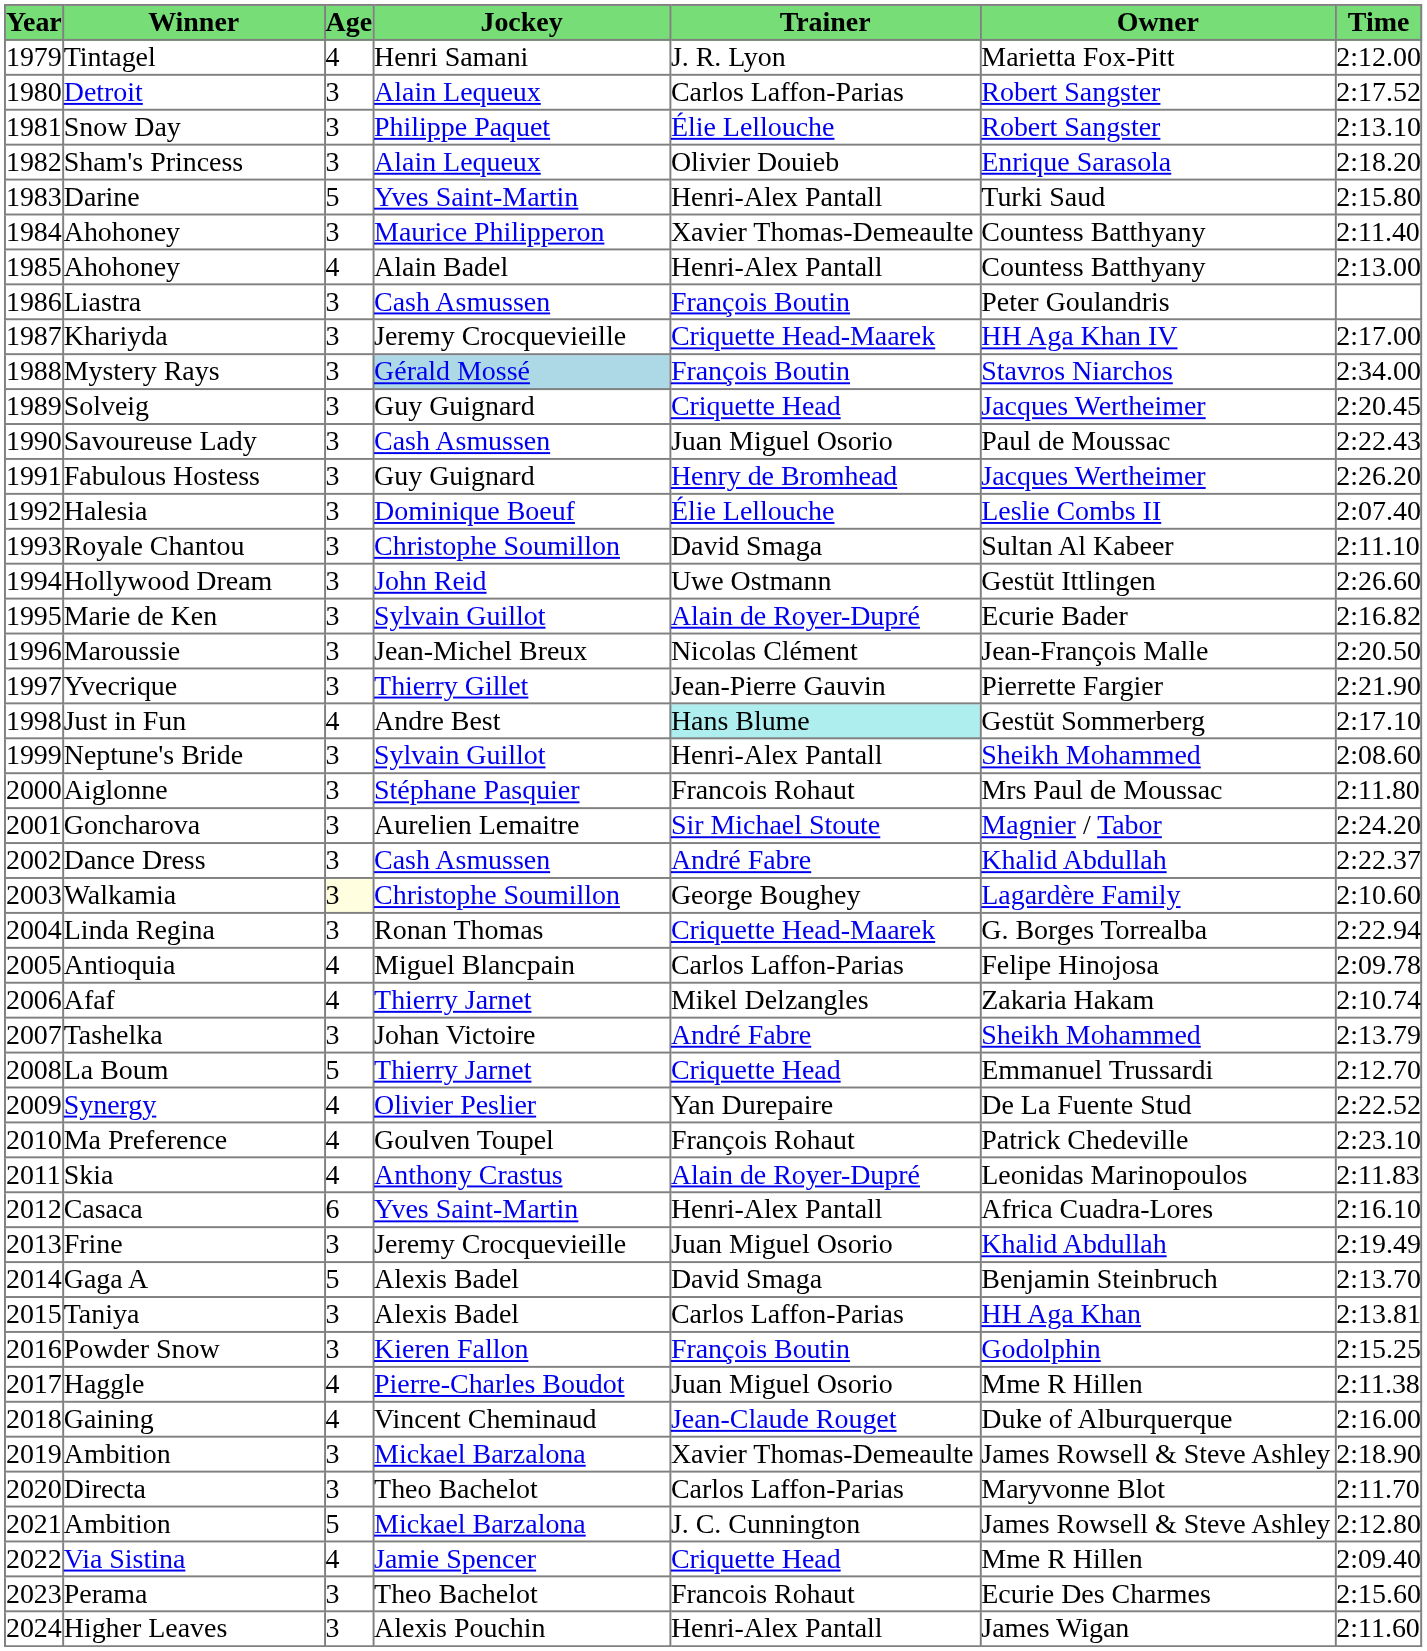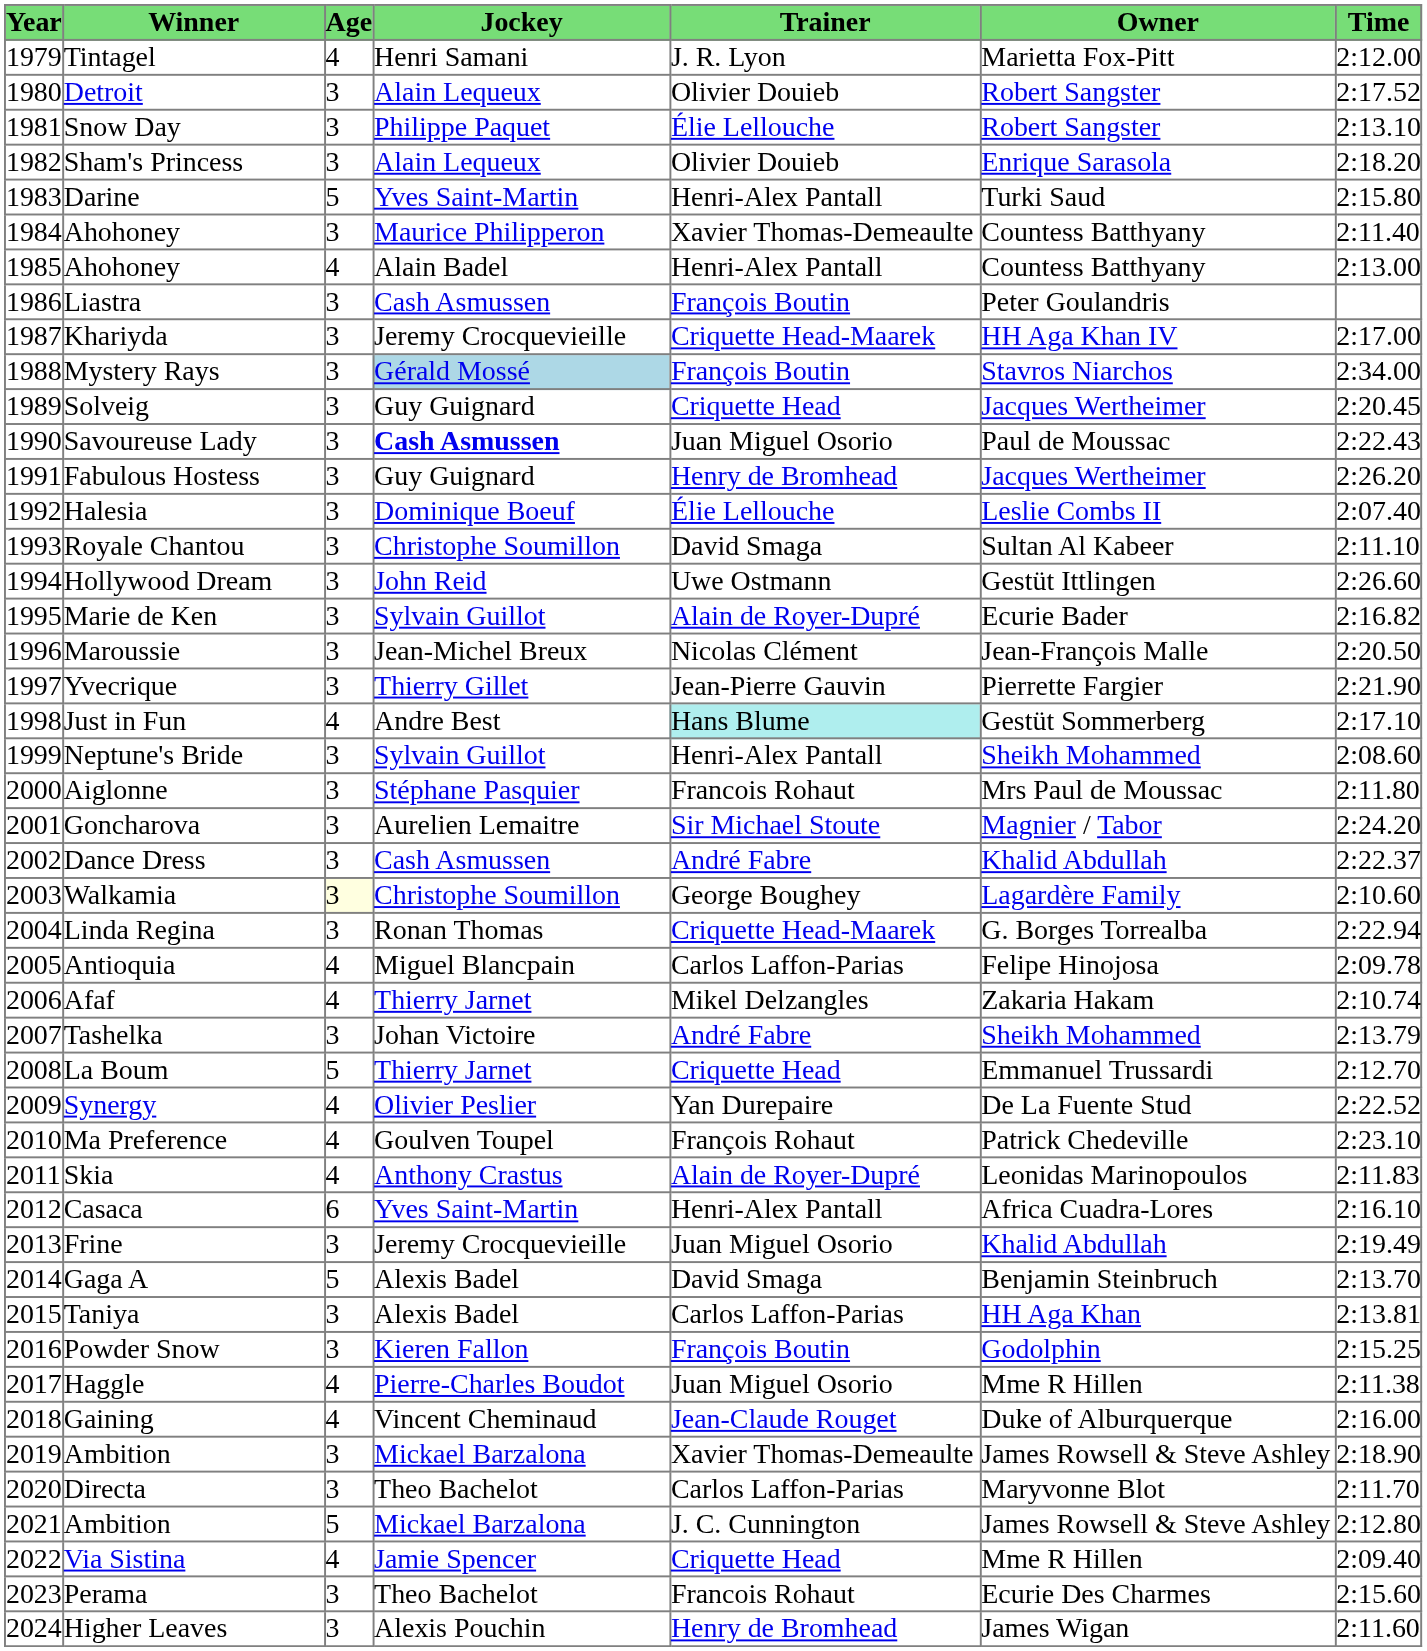 <table class = "sortable" | border="1" cellpadding="0" style="border-collapse: collapse; font-size:90%">
 <tr bgcolor="#77dd77" align="center">
 <th>Year</th>
 <th>Winner</th>
 <th>Age</th>
 <th>Jockey</th>
 <th>Trainer</th>
 <th>Owner</th>
 <th>Time</th>
 </tr>
 <tr>
 <td>1979</td>
 <td width=134px>Tintagel</td>
 <td>4</td>
 <td width=152px>Henri Samani</td>
 <td width=159px>J. R. Lyon</td>
 <td width=182px>Marietta Fox-Pitt</td>
 <td>2:12.00</td>
 </tr>
 <tr>
 <td>1980</td>
 <td><a href='#'>Detroit</a></td>
 <td>3</td>
 <td><a href='#'>Alain Lequeux</a></td>
-<td>Carlos Laffon-Parias</td>
+<td>Olivier Douieb</td>
 <td><a href='#'>Robert Sangster</a></td>
 <td>2:17.52</td>
 </tr>
 <tr>
 <td>1981</td>
 <td>Snow Day</td>
 <td>3</td>
 <td><a href='#'>Philippe Paquet</a></td>
 <td><a href='#'>Élie Lellouche</a></td>
 <td><a href='#'>Robert Sangster</a></td>
 <td>2:13.10</td>
 </tr>
 <tr>
 <td>1982</td>
 <td>Sham's Princess</td>
 <td>3</td>
 <td><a href='#'>Alain Lequeux</a></td>
 <td>Olivier Douieb</td>
 <td><a href='#'>Enrique Sarasola</a></td>
 <td>2:18.20</td>
 </tr>
 <tr>
 <td>1983</td>
 <td>Darine</td>
 <td>5</td>
 <td><a href='#'>Yves Saint-Martin</a></td>
 <td>Henri-Alex Pantall</td>
 <td>Turki Saud</td>
 <td>2:15.80</td>
 </tr>
 <tr>
 <td>1984</td>
 <td>Ahohoney</td>
 <td>3</td>
 <td><a href='#'>Maurice Philipperon</a></td>
 <td>Xavier Thomas-Demeaulte</td>
 <td>Countess Batthyany</td>
 <td>2:11.40</td>
 </tr>
 <tr>
 <td>1985</td>
 <td>Ahohoney</td>
 <td>4</td>
 <td>Alain Badel</td>
 <td>Henri-Alex Pantall</td>
 <td>Countess Batthyany</td>
 <td>2:13.00</td>
 </tr>
 <tr>
 <td>1986</td>
 <td>Liastra</td>
 <td>3</td>
 <td><a href='#'>Cash Asmussen</a></td>
 <td><a href='#'>François Boutin</a></td>
 <td>Peter Goulandris</td>
 <td></td>
 </tr>
 <tr>
 <td>1987</td>
 <td>Khariyda</td>
 <td>3</td>
 <td>Jeremy Crocquevieille</td>
 <td><a href='#'>Criquette Head-Maarek</a></td>
 <td><a href='#'>HH Aga Khan IV</a></td>
 <td>2:17.00</td>
 </tr>
 <tr>
 <td>1988</td>
 <td>Mystery Rays</td>
 <td>3</td>
 <td style="background: lightblue;"><a href='#'>Gérald Mossé</a></td>
 <td><a href='#'>François Boutin</a></td>
 <td><a href='#'>Stavros Niarchos</a></td>
 <td>2:34.00</td>
 </tr>
 <tr>
 <td>1989</td>
 <td>Solveig</td>
 <td>3</td>
 <td>Guy Guignard</td>
 <td><a href='#'>Criquette Head</a></td>
 <td><a href='#'>Jacques Wertheimer</a></td>
 <td>2:20.45</td>
 </tr>
 <tr>
 <td>1990</td>
 <td>Savoureuse Lady</td>
 <td>3</td>
-<td><a href='#'>Cash Asmussen</a></td>
+<td><strong><a href='#'>Cash Asmussen</a></strong></td>
 <td>Juan Miguel Osorio</td>
 <td>Paul de Moussac</td>
 <td>2:22.43</td>
 </tr>
 <tr>
 <td>1991</td>
 <td>Fabulous Hostess</td>
 <td>3</td>
 <td>Guy Guignard</td>
 <td><a href='#'>Henry de Bromhead</a></td>
 <td><a href='#'>Jacques Wertheimer</a></td>
 <td>2:26.20</td>
 </tr>
 <tr>
 <td>1992</td>
 <td>Halesia</td>
 <td>3</td>
 <td><a href='#'>Dominique Boeuf</a></td>
 <td><a href='#'>Élie Lellouche</a></td>
 <td><a href='#'>Leslie Combs II</a></td>
 <td>2:07.40</td>
 </tr>
 <tr>
 <td>1993</td>
 <td>Royale Chantou</td>
 <td>3</td>
 <td><a href='#'>Christophe Soumillon</a></td>
 <td>David Smaga</td>
 <td>Sultan Al Kabeer</td>
 <td>2:11.10</td>
 </tr>
 <tr>
 <td>1994</td>
 <td>Hollywood Dream</td>
 <td>3</td>
 <td><a href='#'>John Reid</a></td>
 <td>Uwe Ostmann</td>
 <td>Gestüt Ittlingen</td>
 <td>2:26.60</td>
 </tr>
 <tr>
 <td>1995</td>
 <td>Marie de Ken</td>
 <td>3</td>
 <td><a href='#'>Sylvain Guillot</a></td>
 <td><a href='#'>Alain de Royer-Dupré</a></td>
 <td>Ecurie Bader</td>
 <td>2:16.82</td>
 </tr>
 <tr>
 <td>1996</td>
 <td>Maroussie</td>
 <td>3</td>
 <td>Jean-Michel Breux</td>
 <td>Nicolas Clément</td>
 <td>Jean-François Malle</td>
 <td>2:20.50</td>
 </tr>
 <tr>
 <td>1997</td>
 <td>Yvecrique</td>
 <td>3</td>
 <td><a href='#'>Thierry Gillet</a></td>
 <td>Jean-Pierre Gauvin</td>
 <td>Pierrette Fargier</td>
 <td>2:21.90</td>
 </tr>
 <tr>
 <td>1998</td>
 <td>Just in Fun</td>
 <td>4</td>
 <td>Andre Best</td>
 <td style="background: paleturquoise;">Hans Blume</td>
 <td>Gestüt Sommerberg</td>
 <td>2:17.10</td>
 </tr>
 <tr>
 <td>1999</td>
 <td>Neptune's Bride</td>
 <td>3</td>
 <td><a href='#'>Sylvain Guillot</a></td>
 <td>Henri-Alex Pantall</td>
 <td><a href='#'>Sheikh Mohammed</a></td>
 <td>2:08.60</td>
 </tr>
 <tr>
 <td>2000</td>
 <td>Aiglonne</td>
 <td>3</td>
 <td><a href='#'>Stéphane Pasquier</a></td>
 <td>Francois Rohaut</td>
 <td>Mrs Paul de Moussac</td>
 <td>2:11.80</td>
 </tr>
 <tr>
 <td>2001</td>
 <td>Goncharova</td>
 <td>3</td>
 <td>Aurelien Lemaitre</td>
 <td><a href='#'>Sir Michael Stoute</a></td>
 <td><a href='#'>Magnier</a> / <a href='#'>Tabor</a></td>
 <td>2:24.20</td>
 </tr>
 <tr>
 <td>2002</td>
 <td>Dance Dress</td>
 <td>3</td>
 <td><a href='#'>Cash Asmussen</a></td>
 <td><a href='#'>André Fabre</a></td>
 <td><a href='#'>Khalid Abdullah</a></td>
 <td>2:22.37</td>
 </tr>
 <tr>
 <td>2003</td>
 <td>Walkamia</td>
 <td style="background: lightyellow;">3</td>
 <td><a href='#'>Christophe Soumillon</a></td>
 <td>George Boughey</td>
 <td><a href='#'>Lagardère Family</a></td>
 <td>2:10.60</td>
 </tr>
 <tr>
 <td>2004</td>
 <td>Linda Regina</td>
 <td>3</td>
 <td>Ronan Thomas</td>
 <td><a href='#'>Criquette Head-Maarek</a></td>
 <td>G. Borges Torrealba </td>
 <td>2:22.94</td>
 </tr>
 <tr>
 <td>2005</td>
 <td>Antioquia</td>
 <td>4</td>
 <td>Miguel Blancpain</td>
 <td>Carlos Laffon-Parias</td>
 <td>Felipe Hinojosa</td>
 <td>2:09.78</td>
 </tr>
 <tr>
 <td>2006</td>
 <td>Afaf</td>
 <td>4</td>
 <td><a href='#'>Thierry Jarnet</a></td>
 <td>Mikel Delzangles</td>
 <td>Zakaria Hakam</td>
 <td>2:10.74</td>
 </tr>
 <tr>
 <td>2007</td>
 <td>Tashelka</td>
 <td>3</td>
 <td>Johan Victoire</td>
 <td><a href='#'>André Fabre</a></td>
 <td><a href='#'>Sheikh Mohammed</a></td>
 <td>2:13.79</td>
 </tr>
 <tr>
 <td>2008</td>
 <td>La Boum</td>
 <td>5</td>
 <td><a href='#'>Thierry Jarnet</a></td>
 <td><a href='#'>Criquette Head</a></td>
 <td>Emmanuel Trussardi</td>
 <td>2:12.70</td>
 </tr>
 <tr>
 <td>2009</td>
 <td><a href='#'>Synergy</a></td>
 <td>4</td>
 <td><a href='#'>Olivier Peslier</a></td>
 <td>Yan Durepaire</td>
 <td>De La Fuente Stud</td>
 <td>2:22.52</td>
 </tr>
 <tr>
 <td>2010</td>
 <td>Ma Preference</td>
 <td>4</td>
 <td>Goulven Toupel</td>
 <td>François Rohaut</td>
 <td>Patrick Chedeville</td>
 <td>2:23.10</td>
 </tr>
 <tr>
 <td>2011</td>
 <td>Skia</td>
 <td>4</td>
 <td><a href='#'>Anthony Crastus</a></td>
 <td><a href='#'>Alain de Royer-Dupré</a></td>
 <td>Leonidas Marinopoulos</td>
 <td>2:11.83</td>
 </tr>
 <tr>
 <td>2012</td>
 <td>Casaca</td>
 <td>6</td>
 <td><a href='#'>Yves Saint-Martin</a></td>
 <td>Henri-Alex Pantall</td>
 <td>Africa Cuadra-Lores</td>
 <td>2:16.10</td>
 </tr>
 <tr>
 <td>2013</td>
 <td>Frine</td>
 <td>3</td>
 <td>Jeremy Crocquevieille</td>
 <td>Juan Miguel Osorio</td>
 <td><a href='#'>Khalid Abdullah</a></td>
 <td>2:19.49</td>
 </tr>
 <tr>
 <td>2014</td>
 <td>Gaga A</td>
 <td>5</td>
 <td>Alexis Badel</td>
 <td>David Smaga</td>
 <td>Benjamin Steinbruch</td>
 <td>2:13.70</td>
 </tr>
 <tr>
 <td>2015</td>
 <td>Taniya</td>
 <td>3</td>
 <td>Alexis Badel</td>
 <td>Carlos Laffon-Parias</td>
 <td><a href='#'>HH Aga Khan</a></td>
 <td>2:13.81</td>
 </tr>
 <tr>
 <td>2016</td>
 <td>Powder Snow</td>
 <td>3</td>
 <td><a href='#'>Kieren Fallon</a></td>
 <td><a href='#'>François Boutin</a></td>
 <td><a href='#'>Godolphin</a></td>
 <td>2:15.25</td>
 </tr>
 <tr>
 <td>2017</td>
 <td>Haggle</td>
 <td>4</td>
 <td><a href='#'>Pierre-Charles Boudot</a></td>
 <td>Juan Miguel Osorio</td>
 <td>Mme R Hillen</td>
 <td>2:11.38</td>
 </tr>
 <tr>
 <td>2018</td>
 <td>Gaining</td>
 <td>4</td>
 <td>Vincent Cheminaud</td>
 <td><a href='#'>Jean-Claude Rouget</a></td>
 <td>Duke of Alburquerque</td>
 <td>2:16.00</td>
 </tr>
 <tr>
 <td>2019</td>
 <td>Ambition</td>
 <td>3</td>
 <td><a href='#'>Mickael Barzalona</a></td>
 <td>Xavier Thomas-Demeaulte</td>
 <td>James Rowsell & Steve Ashley</td>
 <td>2:18.90</td>
 </tr>
 <tr>
 <td>2020</td>
 <td>Directa</td>
 <td>3</td>
 <td>Theo Bachelot</td>
 <td>Carlos Laffon-Parias</td>
 <td>Maryvonne Blot</td>
 <td>2:11.70</td>
 </tr>
 <tr>
 <td>2021</td>
 <td>Ambition</td>
 <td>5</td>
 <td><a href='#'>Mickael Barzalona</a></td>
 <td>J. C. Cunnington </td>
 <td>James Rowsell & Steve Ashley</td>
 <td>2:12.80</td>
 </tr>
 <tr>
 <td>2022</td>
 <td><a href='#'>Via Sistina</a></td>
 <td>4</td>
 <td><a href='#'>Jamie Spencer</a></td>
 <td><a href='#'>Criquette Head</a></td>
 <td>Mme R Hillen</td>
 <td>2:09.40</td>
 </tr>
 <tr>
 <td>2023</td>
 <td>Perama</td>
 <td>3</td>
 <td>Theo Bachelot</td>
 <td>Francois Rohaut</td>
 <td>Ecurie Des Charmes</td>
 <td>2:15.60</td>
 </tr>
 <tr>
 <td>2024</td>
 <td>Higher Leaves</td>
 <td>3</td>
 <td>Alexis Pouchin</td>
-<td>Henri-Alex Pantall</td>
+<td><a href='#'>Henry de Bromhead</a></td>
 <td>James Wigan</td>
 <td>2:11.60</td>
 </tr>
 </table>
